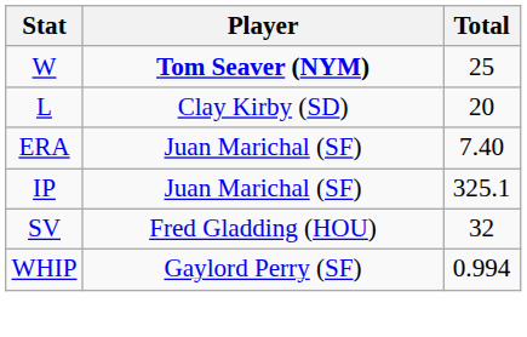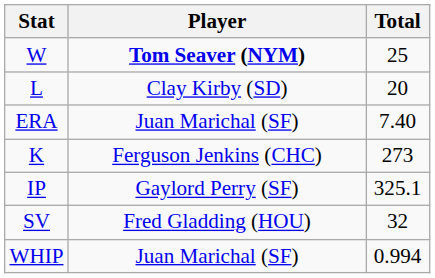 <table class="wikitable" style="text-align:center;">
 <tr>
 <th style="width:15%;">Stat</th>
 <th>Player</th>
 <th style="width:15%;">Total</th>
 </tr>
 <tr>
 <td><a href='#'>W</a></td>
 <td><strong><a href='#'>Tom Seaver</a> (<a href='#'>NYM</a>)</strong></td>
 <td>25</td>
 </tr>
 <tr>
 <td><a href='#'>L</a></td>
 <td><a href='#'>Clay Kirby</a> (<a href='#'>SD</a>)</td>
 <td>20</td>
 </tr>
 <tr>
 <td><a href='#'>ERA</a></td>
 <td><a href='#'>Juan Marichal</a> (<a href='#'>SF</a>)</td>
 <td>7.40</td>
 </tr>
 <tr>
+<td><a href='#'>K</a></td>
+<td><a href='#'>Ferguson Jenkins</a> (<a href='#'>CHC</a>)</td>
+<td>273</td>
+</tr>
+<tr>
 <td><a href='#'>IP</a></td>
-<td><a href='#'>Juan Marichal</a> (<a href='#'>SF</a>)</td>
+<td><a href='#'>Gaylord Perry</a> (<a href='#'>SF</a>)</td>
 <td>325.1</td>
 </tr>
 <tr>
 <td><a href='#'>SV</a></td>
 <td><a href='#'>Fred Gladding</a> (<a href='#'>HOU</a>)</td>
 <td>32</td>
 </tr>
 <tr>
 <td><a href='#'>WHIP</a></td>
-<td><a href='#'>Gaylord Perry</a> (<a href='#'>SF</a>)</td>
+<td><a href='#'>Juan Marichal</a> (<a href='#'>SF</a>)</td>
 <td>0.994</td>
 </tr>
 </table>
